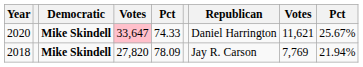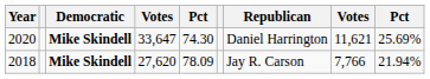 <table class="wikitable" style="margin:0.5em ; font-size:95%">
 <tr>
 <th>Year</th>
 <th></th>
 <th>Democratic</th>
 <th>Votes</th>
 <th>Pct</th>
 <th></th>
 <th>Republican</th>
 <th>Votes</th>
 <th>Pct</th>
 </tr>
 <tr>
 <td>2020</td>
 <td></td>
 <td><strong> Mike Skindell</strong></td>
-<td style="background: pink;">33,647</td>
-<td>74.33</td>
+<td>33,647</td>
+<td>74.30</td>
 <td></td>
 <td>Daniel Harrington</td>
 <td>11,621</td>
-<td>25.67%</td>
+<td>25.69%</td>
 </tr>
 <tr>
 <td>2018</td>
 <td></td>
 <td><strong> Mike Skindell</strong></td>
-<td>27,820</td>
+<td>27,620</td>
 <td>78.09</td>
 <td></td>
 <td>Jay R. Carson</td>
-<td>7,769</td>
+<td>7,766</td>
 <td>21.94%</td>
 </tr>
 </table>
